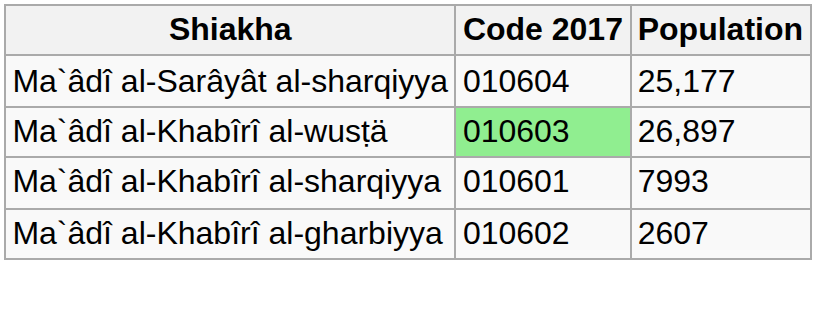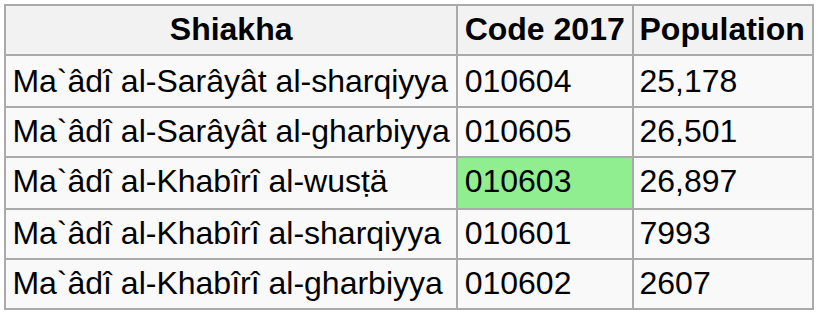 <table class="wikitable">
 <tr>
 <th colspan="1" rowspan="1">Shiakha</th>
 <th colspan="1" rowspan="1">Code 2017</th>
 <th colspan="1" rowspan="1">Population</th>
 </tr>
 <tr>
 <td>Ma`âdî al-Sarâyât al-sharqiyya</td>
 <td>010604</td>
-<td>25,177</td>
+<td>25,178</td>
+</tr>
+<tr>
+<td>Ma`âdî al-Sarâyât al-gharbiyya</td>
+<td>010605</td>
+<td>26,501</td>
 </tr>
 <tr>
 <td>Ma`âdî al-Khabîrî al-wusṭä</td>
 <td style="background: lightgreen;">010603</td>
 <td>26,897</td>
 </tr>
 <tr>
 <td>Ma`âdî al-Khabîrî al-sharqiyya</td>
 <td>010601</td>
 <td>7993</td>
 </tr>
 <tr>
 <td>Ma`âdî al-Khabîrî al-gharbiyya</td>
 <td>010602</td>
 <td>2607</td>
 </tr>
 </table>
